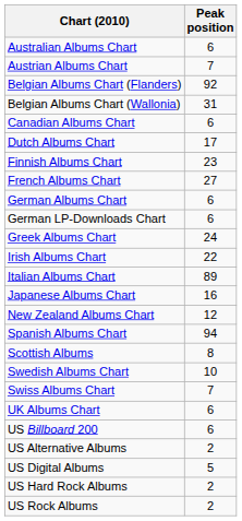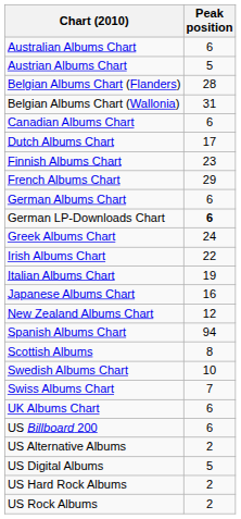 <table class="wikitable sortable">
 <tr>
 <th>Chart (2010)</th>
 <th>Peak<br>position</th>
 </tr>
 <tr>
 <td><a href='#'>Australian Albums Chart</a></td>
 <td style="text-align:center;">6</td>
 </tr>
 <tr>
 <td><a href='#'>Austrian Albums Chart</a></td>
-<td style="text-align:center;">7</td>
+<td style="text-align:center;">5</td>
 </tr>
 <tr>
 <td><a href='#'>Belgian Albums Chart</a> (<a href='#'>Flanders</a>)</td>
-<td align="center">92</td>
+<td align="center">28</td>
 </tr>
 <tr>
 <td>Belgian Albums Chart (<a href='#'>Wallonia</a>)</td>
 <td align="center">31</td>
 </tr>
 <tr>
 <td><a href='#'>Canadian Albums Chart</a></td>
 <td style="text-align:center;">6</td>
 </tr>
 <tr>
 <td><a href='#'>Dutch Albums Chart</a></td>
 <td style="text-align:center;">17</td>
 </tr>
 <tr>
 <td><a href='#'>Finnish Albums Chart</a></td>
 <td style="text-align:center;">23</td>
 </tr>
 <tr>
 <td><a href='#'>French Albums Chart</a></td>
-<td style="text-align:center;">27</td>
+<td style="text-align:center;">29</td>
 </tr>
 <tr>
 <td><a href='#'>German Albums Chart</a></td>
 <td style="text-align:center;">6</td>
 </tr>
 <tr>
 <td>German LP-Downloads Chart</td>
-<td style="text-align:center;">6</td>
+<td style="text-align:center;"><strong>6</strong></td>
 </tr>
 <tr>
 <td><a href='#'>Greek Albums Chart</a></td>
 <td style="text-align:center;">24</td>
 </tr>
 <tr>
 <td><a href='#'>Irish Albums Chart</a></td>
 <td style="text-align:center;">22</td>
 </tr>
 <tr>
 <td><a href='#'>Italian Albums Chart</a></td>
-<td style="text-align:center;">89</td>
+<td style="text-align:center;">19</td>
 </tr>
 <tr>
 <td><a href='#'>Japanese Albums Chart</a></td>
 <td style="text-align:center;">16</td>
 </tr>
 <tr>
 <td><a href='#'>New Zealand Albums Chart</a></td>
 <td style="text-align:center;">12</td>
 </tr>
 <tr>
 <td><a href='#'>Spanish Albums Chart</a></td>
 <td style="text-align:center;">94</td>
 </tr>
 <tr>
 <td><a href='#'>Scottish Albums</a></td>
 <td align="center">8</td>
 </tr>
 <tr>
 <td><a href='#'>Swedish Albums Chart</a></td>
 <td style="text-align:center;">10</td>
 </tr>
 <tr>
 <td><a href='#'>Swiss Albums Chart</a></td>
 <td style="text-align:center;">7</td>
 </tr>
 <tr>
 <td><a href='#'>UK Albums Chart</a></td>
 <td style="text-align:center;">6</td>
 </tr>
 <tr>
 <td>US <a href='#'><em>Billboard</em> 200</a></td>
 <td style="text-align:center;">6</td>
 </tr>
 <tr>
 <td>US Alternative Albums</td>
 <td style="text-align:center;">2</td>
 </tr>
 <tr>
 <td>US Digital Albums</td>
 <td style="text-align:center;">5</td>
 </tr>
 <tr>
 <td>US Hard Rock Albums</td>
 <td style="text-align:center;">2</td>
 </tr>
 <tr>
 <td>US Rock Albums</td>
 <td style="text-align:center;">2</td>
 </tr>
 </table>
